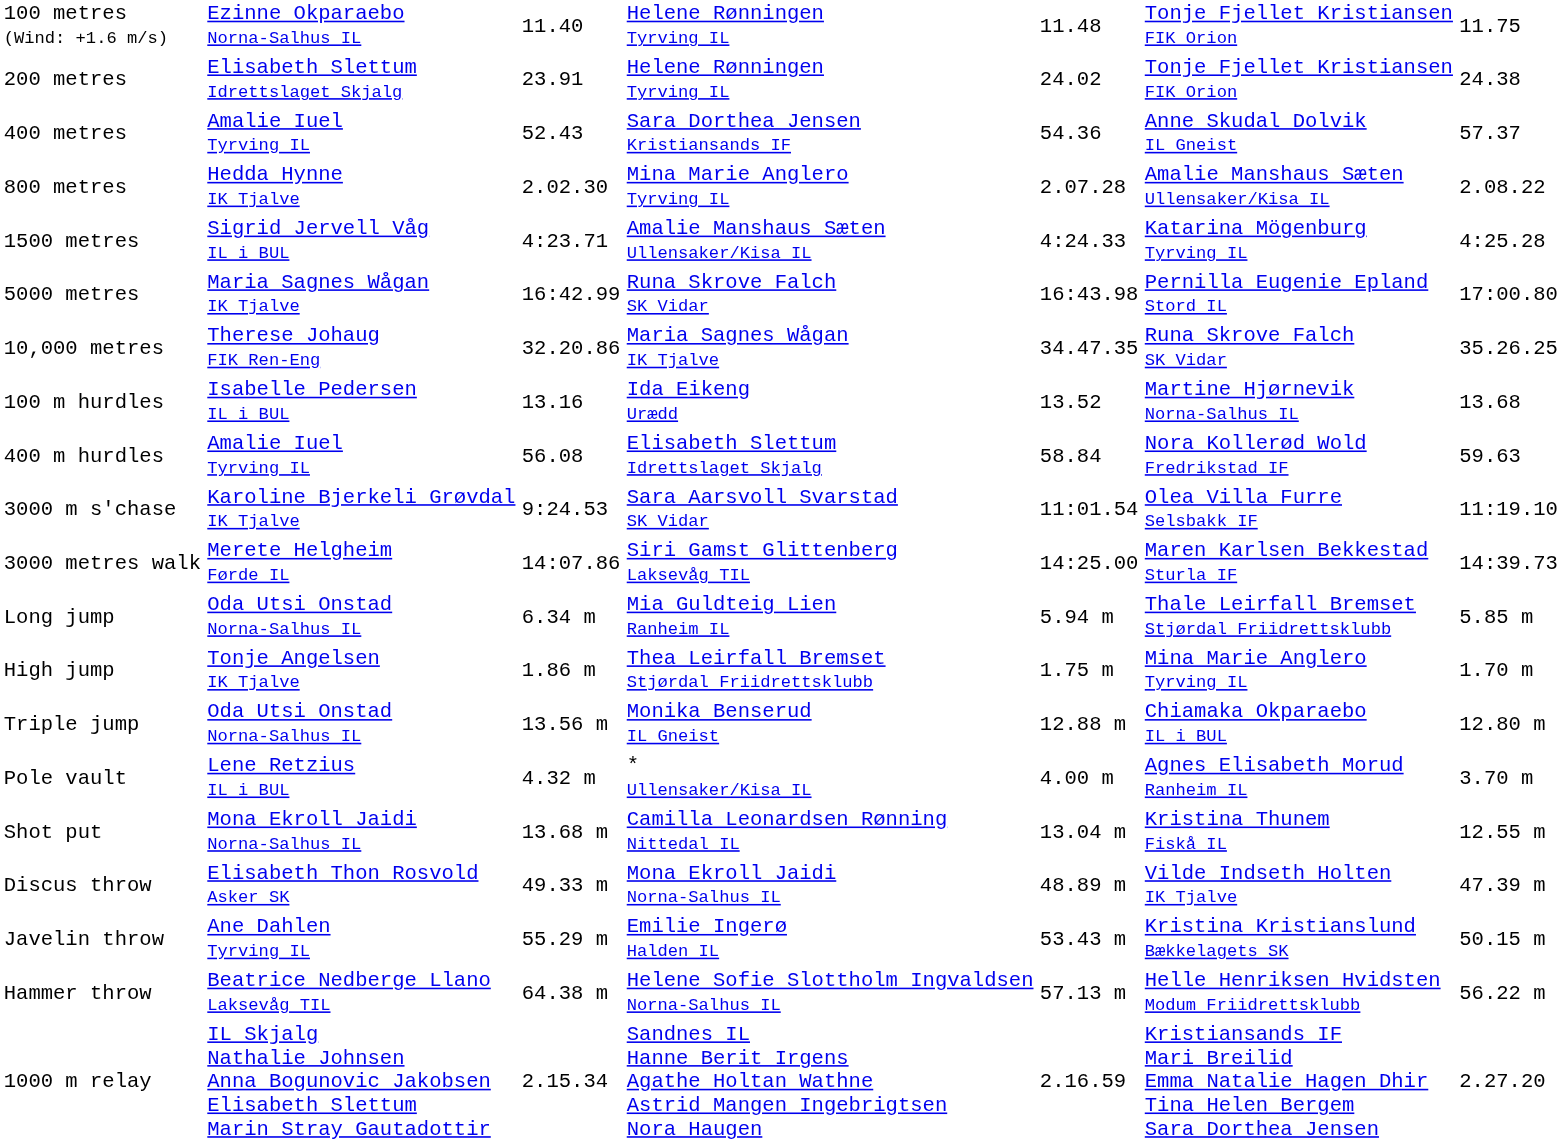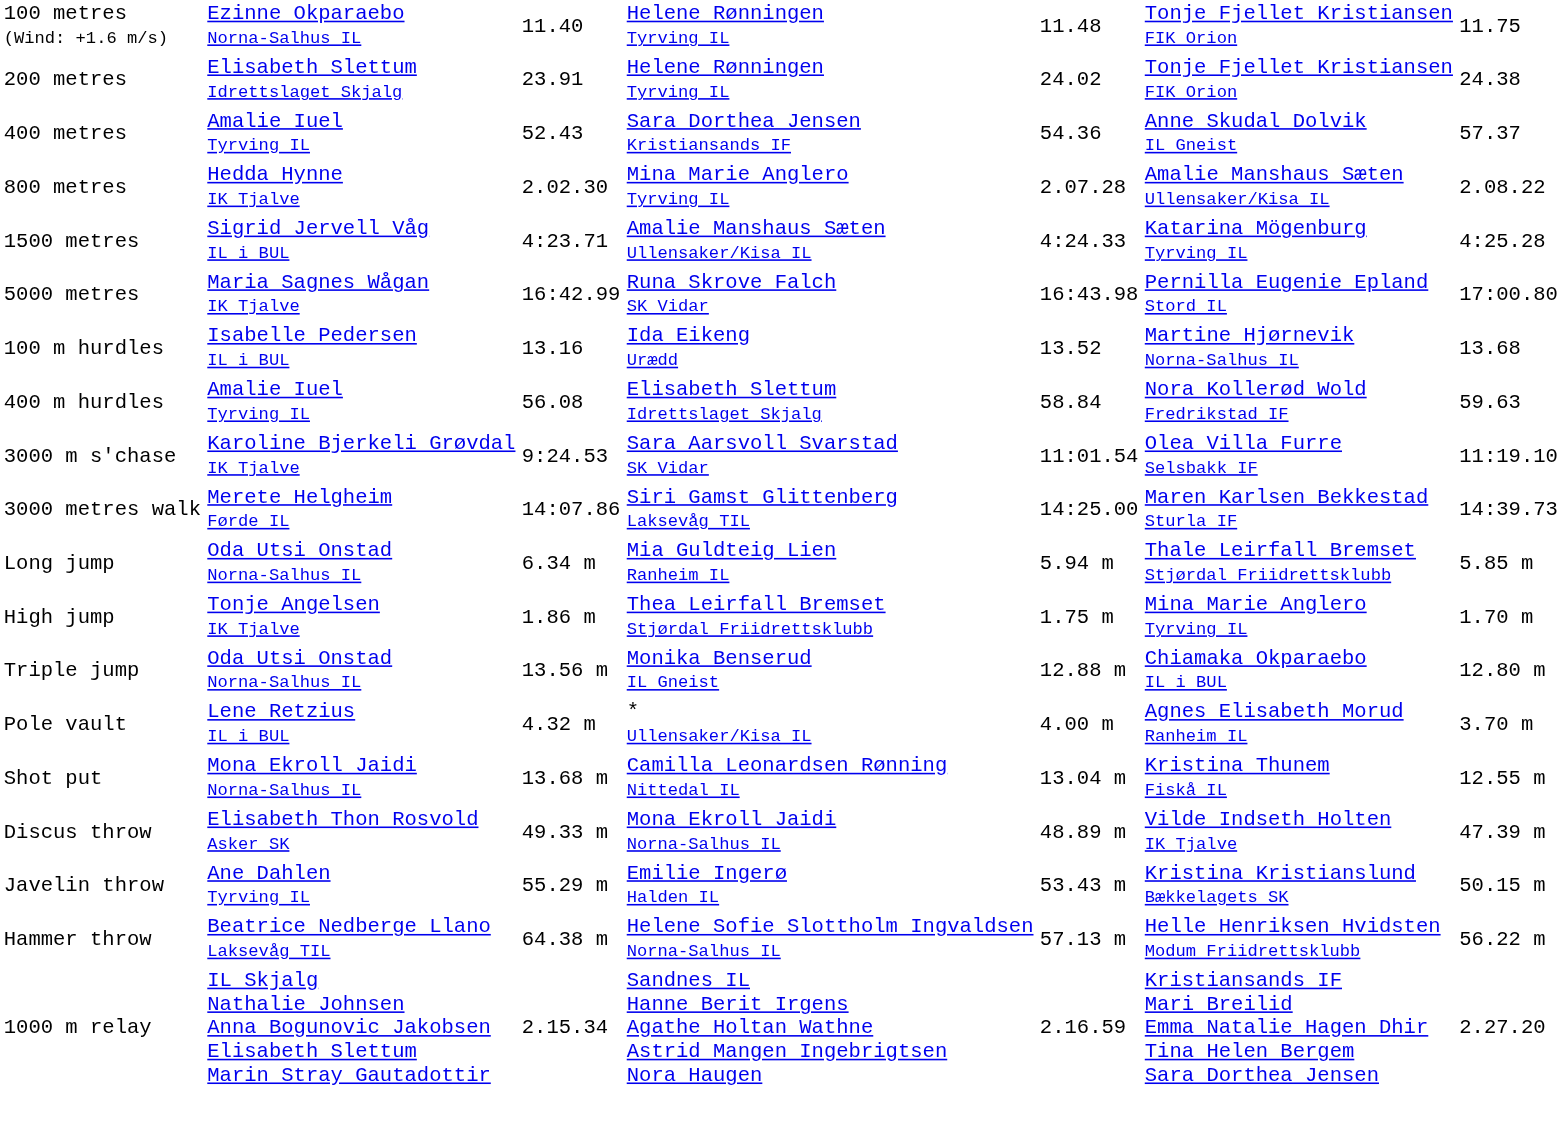 <table>
 <tr>
 <td>100 metres<br><small>(Wind: +1.6 m/s)</small></td>
 <td><a href='#'>Ezinne Okparaebo</a><br><small><a href='#'>Norna-Salhus IL</a></small></td>
 <td>11.40</td>
 <td><a href='#'>Helene Rønningen</a><br><small><a href='#'>Tyrving IL</a></small></td>
 <td>11.48</td>
 <td><a href='#'>Tonje Fjellet Kristiansen</a><br><small><a href='#'>FIK Orion</a></small></td>
 <td>11.75</td>
 </tr>
 <tr>
 <td>200 metres</td>
 <td><a href='#'>Elisabeth Slettum</a><br><small><a href='#'>Idrettslaget Skjalg</a></small></td>
 <td>23.91</td>
 <td><a href='#'>Helene Rønningen</a><br><small><a href='#'>Tyrving IL</a></small></td>
 <td>24.02</td>
 <td><a href='#'>Tonje Fjellet Kristiansen</a><br><small><a href='#'>FIK Orion</a></small></td>
 <td>24.38</td>
 </tr>
 <tr>
 <td>400 metres</td>
 <td><a href='#'>Amalie Iuel</a><br><small><a href='#'>Tyrving IL</a></small></td>
 <td>52.43</td>
 <td><a href='#'>Sara Dorthea Jensen</a><br><small><a href='#'>Kristiansands IF</a></small></td>
 <td>54.36</td>
 <td><a href='#'>Anne Skudal Dolvik</a><br><small><a href='#'>IL Gneist</a></small></td>
 <td>57.37</td>
 </tr>
 <tr>
 <td>800 metres</td>
 <td><a href='#'>Hedda Hynne</a><br><small><a href='#'>IK Tjalve</a></small></td>
 <td>2.02.30</td>
 <td><a href='#'>Mina Marie Anglero</a><br><small><a href='#'>Tyrving IL</a></small></td>
 <td>2.07.28</td>
 <td><a href='#'>Amalie Manshaus Sæten</a><br><small><a href='#'>Ullensaker/Kisa IL</a></small></td>
 <td>2.08.22</td>
 </tr>
 <tr>
 <td>1500 metres</td>
 <td><a href='#'>Sigrid Jervell Våg</a><br><small><a href='#'>IL i BUL</a></small></td>
 <td>4:23.71</td>
 <td><a href='#'>Amalie Manshaus Sæten</a><br><small><a href='#'>Ullensaker/Kisa IL</a></small></td>
 <td>4:24.33</td>
 <td><a href='#'>Katarina Mögenburg</a><br><small><a href='#'>Tyrving IL</a></small></td>
 <td>4:25.28</td>
 </tr>
 <tr>
 <td>5000 metres</td>
 <td><a href='#'>Maria Sagnes Wågan</a><br><small><a href='#'>IK Tjalve</a></small></td>
 <td>16:42.99</td>
 <td><a href='#'>Runa Skrove Falch</a><br><small><a href='#'>SK Vidar</a></small></td>
 <td>16:43.98</td>
 <td><a href='#'>Pernilla Eugenie Epland</a><br><small><a href='#'>Stord IL</a></small></td>
 <td>17:00.80</td>
-</tr>
-<tr>
-<td>10,000 metres</td>
-<td><a href='#'>Therese Johaug</a><br><small><a href='#'>FIK Ren-Eng</a></small></td>
-<td>32.20.86</td>
-<td><a href='#'>Maria Sagnes Wågan</a><br><small><a href='#'>IK Tjalve</a></small></td>
-<td>34.47.35</td>
-<td><a href='#'>Runa Skrove Falch</a><br><small><a href='#'>SK Vidar</a></small></td>
-<td>35.26.25</td>
 </tr>
 <tr>
 <td>100 m hurdles</td>
 <td><a href='#'>Isabelle Pedersen</a><br><small><a href='#'>IL i BUL</a></small></td>
 <td>13.16</td>
 <td><a href='#'>Ida Eikeng</a><br><small><a href='#'>Urædd</a></small></td>
 <td>13.52</td>
 <td><a href='#'>Martine Hjørnevik</a><br><small><a href='#'>Norna-Salhus IL</a></small></td>
 <td>13.68</td>
 </tr>
 <tr>
 <td>400 m hurdles</td>
 <td><a href='#'>Amalie Iuel</a><br><small><a href='#'>Tyrving IL</a></small></td>
 <td>56.08</td>
 <td><a href='#'>Elisabeth Slettum</a><br><small><a href='#'>Idrettslaget Skjalg</a></small></td>
 <td>58.84</td>
 <td><a href='#'>Nora Kollerød Wold</a><br><small><a href='#'>Fredrikstad IF</a></small></td>
 <td>59.63</td>
 </tr>
 <tr>
 <td>3000 m s'chase</td>
 <td><a href='#'>Karoline Bjerkeli Grøvdal</a><br><small><a href='#'>IK Tjalve</a></small></td>
 <td>9:24.53</td>
 <td><a href='#'>Sara Aarsvoll Svarstad</a><br><small><a href='#'>SK Vidar</a></small></td>
 <td>11:01.54</td>
 <td><a href='#'>Olea Villa Furre</a><br><small><a href='#'>Selsbakk IF</a></small></td>
 <td>11:19.10</td>
 </tr>
 <tr>
 <td>3000 metres walk</td>
 <td><a href='#'>Merete Helgheim</a><br><small><a href='#'>Førde IL</a></small></td>
 <td>14:07.86</td>
 <td><a href='#'>Siri Gamst Glittenberg</a><br><small><a href='#'>Laksevåg TIL</a></small></td>
 <td>14:25.00</td>
 <td><a href='#'>Maren Karlsen Bekkestad</a><br><small><a href='#'>Sturla IF</a></small></td>
 <td>14:39.73</td>
 </tr>
 <tr>
 <td>Long jump</td>
 <td><a href='#'>Oda Utsi Onstad</a><br><small><a href='#'>Norna-Salhus IL</a></small></td>
 <td>6.34 m</td>
 <td><a href='#'>Mia Guldteig Lien</a><br><small><a href='#'>Ranheim IL</a></small></td>
 <td>5.94 m</td>
 <td><a href='#'>Thale Leirfall Bremset</a><br><small><a href='#'>Stjørdal Friidrettsklubb</a></small></td>
 <td>5.85 m</td>
 </tr>
 <tr>
 <td>High jump</td>
 <td><a href='#'>Tonje Angelsen</a><br><small><a href='#'>IK Tjalve</a></small></td>
 <td>1.86 m</td>
 <td><a href='#'>Thea Leirfall Bremset</a><br><small><a href='#'>Stjørdal Friidrettsklubb</a></small></td>
 <td>1.75 m</td>
 <td><a href='#'>Mina Marie Anglero</a><br><small><a href='#'>Tyrving IL</a></small></td>
 <td>1.70 m</td>
 </tr>
 <tr>
 <td>Triple jump</td>
 <td><a href='#'>Oda Utsi Onstad</a><br><small><a href='#'>Norna-Salhus IL</a></small></td>
 <td>13.56 m</td>
 <td><a href='#'>Monika Benserud</a><br><small><a href='#'>IL Gneist</a></small></td>
 <td>12.88 m</td>
 <td><a href='#'>Chiamaka Okparaebo</a><br><small><a href='#'>IL i BUL</a></small></td>
 <td>12.80 m</td>
 </tr>
 <tr>
 <td>Pole vault</td>
 <td><a href='#'>Lene Retzius</a><br><small><a href='#'>IL i BUL</a></small></td>
 <td>4.32 m</td>
 <td>* <br><small><a href='#'>Ullensaker/Kisa IL</a></small></td>
 <td>4.00 m</td>
 <td><a href='#'>Agnes Elisabeth Morud</a><br><small><a href='#'>Ranheim IL</a></small></td>
 <td>3.70 m</td>
 </tr>
 <tr>
 <td>Shot put</td>
 <td><a href='#'>Mona Ekroll Jaidi</a><br><small><a href='#'>Norna-Salhus IL</a></small></td>
 <td>13.68 m</td>
 <td><a href='#'>Camilla Leonardsen Rønning</a><br><small><a href='#'>Nittedal IL</a></small></td>
 <td>13.04 m</td>
 <td><a href='#'>Kristina Thunem</a><br><small><a href='#'>Fiskå IL</a></small></td>
 <td>12.55 m</td>
 </tr>
 <tr>
 <td>Discus throw</td>
 <td><a href='#'>Elisabeth Thon Rosvold</a><br><small><a href='#'>Asker SK</a></small></td>
 <td>49.33 m</td>
 <td><a href='#'>Mona Ekroll Jaidi</a><br><small><a href='#'>Norna-Salhus IL</a></small></td>
 <td>48.89 m</td>
 <td><a href='#'>Vilde Indseth Holten</a><br><small><a href='#'>IK Tjalve</a></small></td>
 <td>47.39 m</td>
 </tr>
 <tr>
 <td>Javelin throw</td>
 <td><a href='#'>Ane Dahlen</a><br><small><a href='#'>Tyrving IL</a></small></td>
 <td>55.29 m</td>
 <td><a href='#'>Emilie Ingerø</a><br><small><a href='#'>Halden IL</a></small></td>
 <td>53.43 m</td>
 <td><a href='#'>Kristina Kristianslund</a><br><small><a href='#'>Bækkelagets SK</a></small></td>
 <td>50.15 m</td>
 </tr>
 <tr>
 <td>Hammer throw</td>
 <td><a href='#'>Beatrice Nedberge Llano</a><br><small><a href='#'>Laksevåg TIL</a></small></td>
 <td>64.38 m</td>
 <td><a href='#'>Helene Sofie Slottholm Ingvaldsen</a><br><small><a href='#'>Norna-Salhus IL</a></small></td>
 <td>57.13 m</td>
 <td><a href='#'>Helle Henriksen Hvidsten</a><br><small><a href='#'>Modum Friidrettsklubb</a></small></td>
 <td>56.22 m</td>
 </tr>
 <tr>
 <td>1000 m relay</td>
 <td><a href='#'>IL Skjalg</a><br><a href='#'>Nathalie Johnsen</a><br><a href='#'>Anna Bogunovic Jakobsen</a><br><a href='#'>Elisabeth Slettum</a><br><a href='#'>Marin Stray Gautadottir</a></td>
 <td>2.15.34</td>
 <td><a href='#'>Sandnes IL</a><br><a href='#'>Hanne Berit Irgens</a><br><a href='#'>Agathe Holtan Wathne</a><br><a href='#'>Astrid Mangen Ingebrigtsen</a><br><a href='#'>Nora Haugen</a><br></td>
 <td>2.16.59</td>
 <td><a href='#'>Kristiansands IF</a><br><a href='#'>Mari Breilid</a><br><a href='#'>Emma Natalie Hagen Dhir</a><br><a href='#'>Tina Helen Bergem</a><br><a href='#'>Sara Dorthea Jensen</a></td>
 <td>2.27.20</td>
 </tr>
 </table>
